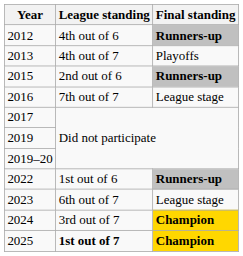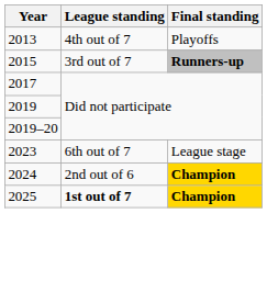 <table class="wikitable">
 <tr>
 <th>Year</th>
 <th>League standing</th>
 <th>Final standing</th>
-</tr>
-<tr>
-<td>2012</td>
-<td>4th out of 6</td>
-<td style="background: silver;"><strong>Runners-up</strong></td>
 </tr>
 <tr>
 <td>2013</td>
 <td>4th out of 7</td>
 <td>Playoffs</td>
 </tr>
 <tr>
 <td>2015</td>
-<td>2nd out of 6</td>
+<td>3rd out of 7</td>
 <td style="background: silver;"><strong>Runners-up</strong></td>
-</tr>
-<tr>
-<td>2016</td>
-<td>7th out of 7</td>
-<td>League stage</td>
 </tr>
 <tr>
 <td>2017</td>
 <td colspan="2" rowspan="3">Did not participate</td>
 </tr>
 <tr>
 <td>2019</td>
 </tr>
 <tr>
 <td>2019–20</td>
 </tr>
 <tr>
-<td>2022</td>
-<td>1st out of 6</td>
-<td style="background: silver;"><strong>Runners-up</strong></td>
-</tr>
-<tr>
 <td>2023</td>
 <td>6th out of 7</td>
 <td>League stage</td>
 </tr>
 <tr>
 <td>2024</td>
-<td>3rd out of 7</td>
+<td>2nd out of 6</td>
 <td style="background: gold;"><strong>Champion</strong></td>
 </tr>
 <tr>
 <td>2025</td>
 <td><strong>1st out of 7</strong></td>
 <td style="background: gold;"><strong>Champion</strong></td>
 </tr>
 </table>
